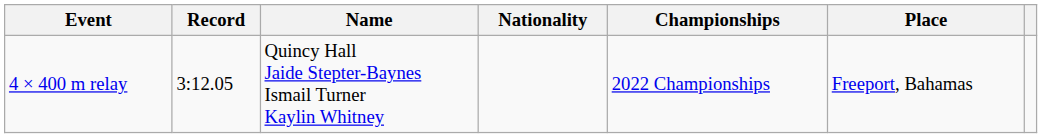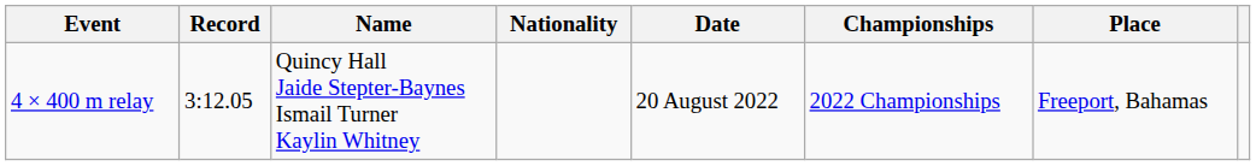 <table class="wikitable" style="font-size:95%; width: 95%">
 <tr>
 <th>Event</th>
 <th>Record</th>
 <th>Name</th>
 <th>Nationality</th>
+<th>Date</th>
 <th>Championships</th>
 <th>Place</th>
 <th></th>
 </tr>
 <tr>
 <td><a href='#'>4 × 400 m relay</a></td>
 <td>3:12.05</td>
 <td>Quincy Hall<br><a href='#'>Jaide Stepter-Baynes</a><br>Ismail Turner<br><a href='#'>Kaylin Whitney</a></td>
 <td></td>
+<td>20 August 2022</td>
 <td><a href='#'>2022 Championships</a></td>
 <td><a href='#'>Freeport</a>, Bahamas</td>
 <td></td>
 </tr>
 </table>
